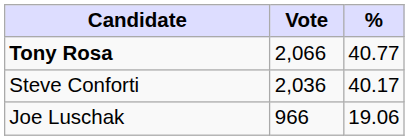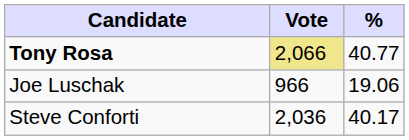 <table class="wikitable">
 <tr>
 <th style="background:#ddf; width:200px;">Candidate</th>
 <th style="background:#ddf; width:50px;">Vote</th>
 <th style="background:#ddf; width:30px;">%</th>
 </tr>
 <tr>
 <td><strong>Tony Rosa</strong></td>
-<td>2,066</td>
+<td style="background: khaki;">2,066</td>
 <td>40.77</td>
+</tr>
+<tr>
+<td>Joe Luschak</td>
+<td>966</td>
+<td>19.06</td>
 </tr>
 <tr>
 <td>Steve Conforti</td>
 <td>2,036</td>
 <td>40.17</td>
 </tr>
-<tr>
-<td>Joe Luschak</td>
-<td>966</td>
-<td>19.06</td>
-</tr>
 </table>
